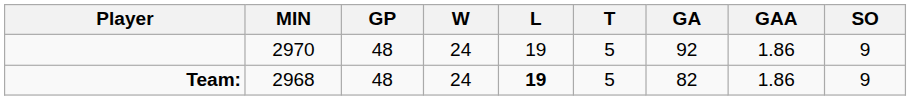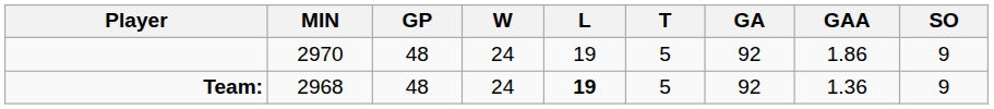 <table class="wikitable sortable" width="60%">
 <tr>
 <th bgcolor="#DDDDFF" width="10%">Player</th>
 <th width="3%" bgcolor="#DDDDFF" title="Minutes played">MIN</th>
 <th width="3%" bgcolor="#DDDDFF" title="Games played in">GP</th>
 <th width="3%" bgcolor="#DDDDFF" title="Games played in">W</th>
 <th width="3%" bgcolor="#DDDDFF"title="Games played in">L</th>
 <th width="3%" bgcolor="#DDDDFF" title="Ties">T</th>
 <th width="3%" bgcolor="#DDDDFF" title="Goals against">GA</th>
 <th width="3%" bgcolor="#DDDDFF" title="Goals against average">GAA</th>
 <th width="3%" bgcolor="#DDDDFF"title="Shut-outs">SO</th>
 </tr>
 <tr align="center">
 <td align="right"></td>
 <td>2970</td>
 <td>48</td>
 <td>24</td>
 <td>19</td>
 <td>5</td>
 <td>92</td>
 <td>1.86</td>
 <td>9</td>
 </tr>
 <tr align="center">
 <td align="right"><strong>Team:</strong></td>
 <td>2968</td>
 <td>48</td>
 <td>24</td>
 <td><strong>19</strong></td>
 <td>5</td>
-<td>82</td>
-<td>1.86</td>
+<td>92</td>
+<td>1.36</td>
 <td>9</td>
 </tr>
 </table>
